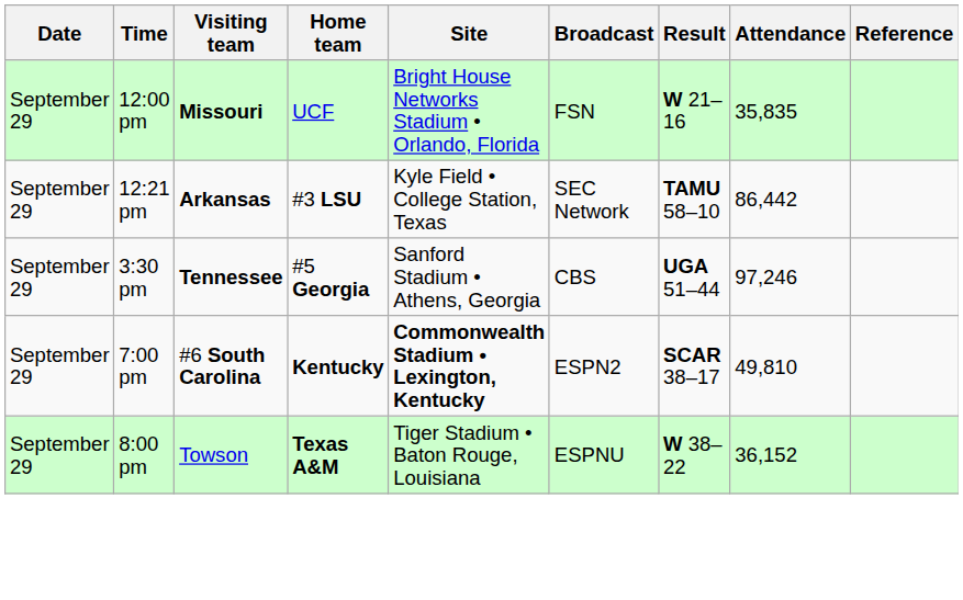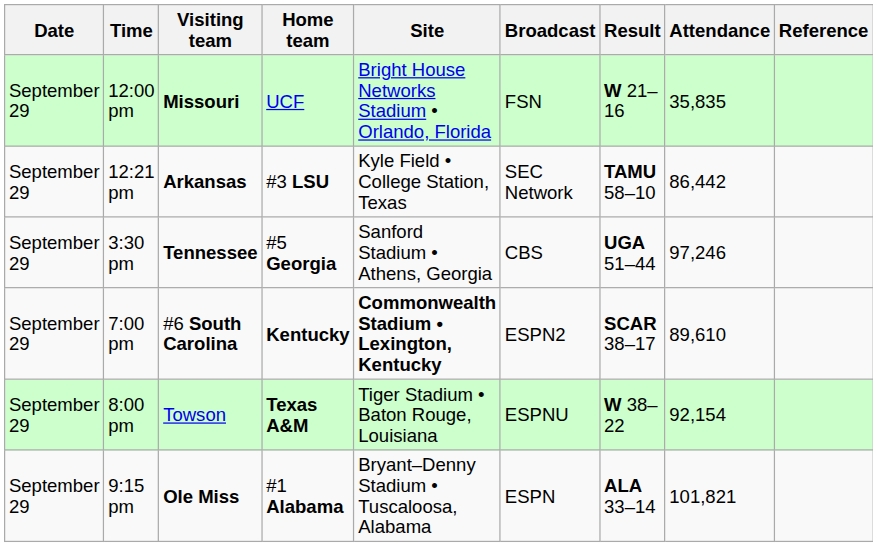 <table class="wikitable" style="font-size:95%;">
 <tr>
 <th>Date</th>
 <th>Time</th>
 <th>Visiting team</th>
 <th>Home team</th>
 <th>Site</th>
 <th>Broadcast</th>
 <th>Result</th>
 <th>Attendance</th>
 <th class="unsortable">Reference</th>
 </tr>
 <tr bgcolor=ccffcc>
 <td>September 29</td>
 <td>12:00 pm</td>
 <td><strong>Missouri</strong></td>
 <td><a href='#'>UCF</a></td>
 <td><a href='#'>Bright House Networks Stadium</a> • <a href='#'>Orlando, Florida</a></td>
 <td>FSN</td>
 <td><strong>W</strong> 21–16</td>
 <td>35,835</td>
 <td align="center"></td>
 </tr>
 <tr bgcolor=>
 <td>September 29</td>
 <td>12:21 pm</td>
 <td><strong>Arkansas</strong></td>
 <td>#3 <strong>LSU</strong></td>
 <td>Kyle Field • College Station, Texas</td>
 <td>SEC Network</td>
 <td><strong>TAMU</strong> 58–10</td>
 <td>86,442</td>
 <td align="center"></td>
 </tr>
 <tr bgcolor=>
 <td>September 29</td>
 <td>3:30 pm</td>
 <td><strong>Tennessee</strong></td>
 <td>#5 <strong>Georgia</strong></td>
 <td>Sanford Stadium • Athens, Georgia</td>
 <td>CBS</td>
 <td><strong>UGA</strong> 51–44</td>
 <td>97,246</td>
 <td align="center"></td>
 </tr>
 <tr bgcolor=>
 <td>September 29</td>
 <td>7:00 pm</td>
 <td>#6 <strong>South Carolina</strong></td>
 <td><strong>Kentucky</strong></td>
 <td><strong>Commonwealth Stadium • Lexington, Kentucky</strong></td>
 <td>ESPN2</td>
 <td><strong>SCAR</strong> 38–17</td>
-<td>49,810</td>
+<td>89,610</td>
 <td align="center"></td>
 </tr>
 <tr bgcolor=ccffcc>
 <td>September 29</td>
 <td>8:00 pm</td>
 <td><a href='#'>Towson</a></td>
 <td><strong>Texas A&M</strong></td>
 <td>Tiger Stadium • Baton Rouge, Louisiana</td>
 <td>ESPNU</td>
 <td><strong>W</strong> 38–22</td>
-<td>36,152</td>
+<td>92,154</td>
+<td align="center"></td>
+</tr>
+<tr bgcolor=>
+<td>September 29</td>
+<td>9:15 pm</td>
+<td><strong>Ole Miss</strong></td>
+<td>#1 <strong>Alabama</strong></td>
+<td>Bryant–Denny Stadium • Tuscaloosa, Alabama</td>
+<td>ESPN</td>
+<td><strong>ALA</strong> 33–14</td>
+<td>101,821</td>
 <td align="center"></td>
 </tr>
 </table>
